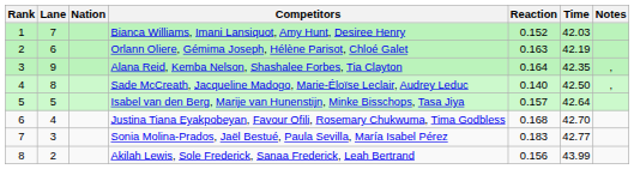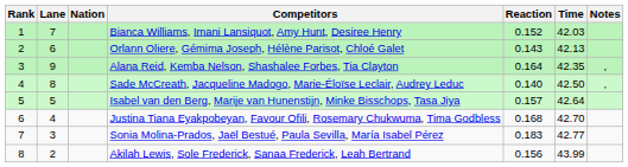 <table class="wikitable sortable" style="text-align:center; font-size:95%">
 <tr>
 <th>Rank</th>
 <th>Lane</th>
 <th>Nation</th>
 <th>Competitors</th>
 <th>Reaction</th>
 <th>Time</th>
 <th>Notes</th>
 </tr>
 <tr style="background:#bbf3bb;">
 <td>1</td>
 <td>7</td>
 <td align=left></td>
 <td align=left><a href='#'>Bianca Williams</a>, <a href='#'>Imani Lansiquot</a>, <a href='#'>Amy Hunt</a>, <a href='#'>Desiree Henry</a></td>
 <td>0.152</td>
 <td>42.03</td>
 <td></td>
 </tr>
 <tr style="background:#bbf3bb;">
 <td>2</td>
 <td>6</td>
 <td align=left></td>
 <td align=left><a href='#'>Orlann Oliere</a>, <a href='#'>Gémima Joseph</a>, <a href='#'>Hélène Parisot</a>, <a href='#'>Chloé Galet</a></td>
-<td>0.163</td>
-<td>42.19</td>
+<td>0.143</td>
+<td>42.13</td>
 <td></td>
 </tr>
 <tr style="background:#bbf3bb;">
 <td>3</td>
 <td>9</td>
 <td align=left></td>
 <td align=left><a href='#'>Alana Reid</a>, <a href='#'>Kemba Nelson</a>, <a href='#'>Shashalee Forbes</a>, <a href='#'>Tia Clayton</a></td>
 <td>0.164</td>
 <td>42.35</td>
 <td>, </td>
 </tr>
 <tr style="background:#ccf9cc;">
 <td>4</td>
 <td>8</td>
 <td align=left></td>
 <td align=left><a href='#'>Sade McCreath</a>, <a href='#'>Jacqueline Madogo</a>, <a href='#'>Marie-Éloïse Leclair</a>, <a href='#'>Audrey Leduc</a></td>
 <td>0.140</td>
 <td>42.50</td>
 <td>, </td>
 </tr>
 <tr style="background:#ccf9cc;">
 <td>5</td>
 <td>5</td>
 <td align=left></td>
 <td align=left><a href='#'>Isabel van den Berg</a>, <a href='#'>Marije van Hunenstijn</a>, <a href='#'>Minke Bisschops</a>, <a href='#'>Tasa Jiya</a></td>
 <td>0.157</td>
 <td>42.64</td>
 <td></td>
 </tr>
 <tr>
 <td>6</td>
 <td>4</td>
 <td align=left></td>
 <td align=left><a href='#'>Justina Tiana Eyakpobeyan</a>, <a href='#'>Favour Ofili</a>, <a href='#'>Rosemary Chukwuma</a>, <a href='#'>Tima Godbless</a></td>
 <td>0.168</td>
 <td>42.70</td>
 <td></td>
 </tr>
 <tr>
 <td>7</td>
 <td>3</td>
 <td align=left></td>
 <td align=left><a href='#'>Sonia Molina-Prados</a>, <a href='#'>Jaël Bestué</a>, <a href='#'>Paula Sevilla</a>, <a href='#'>María Isabel Pérez</a></td>
 <td>0.183</td>
 <td>42.77</td>
 <td></td>
 </tr>
 <tr>
 <td>8</td>
 <td>2</td>
 <td align=left></td>
 <td align=left><a href='#'>Akilah Lewis</a>, <a href='#'>Sole Frederick</a>, <a href='#'>Sanaa Frederick</a>, <a href='#'>Leah Bertrand</a></td>
 <td>0.156</td>
 <td>43.99</td>
 <td></td>
 </tr>
 </table>
